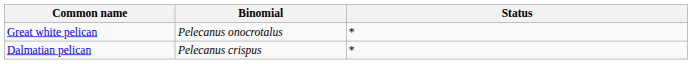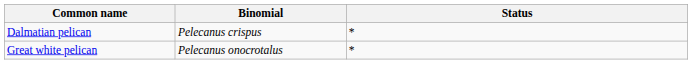 <table width=60% class="wikitable">
 <tr>
 <th width=15%>Common name</th>
 <th width=15%>Binomial</th>
 <th width=30%>Status</th>
 </tr>
 <tr>
+<td><a href='#'>Dalmatian pelican</a></td>
+<td><em>Pelecanus crispus</em></td>
+<td>*</td>
+</tr>
+<tr>
 <td><a href='#'>Great white pelican</a></td>
 <td><em>Pelecanus onocrotalus</em></td>
 <td>*</td>
 </tr>
-<tr>
-<td><a href='#'>Dalmatian pelican</a></td>
-<td><em>Pelecanus crispus</em></td>
-<td>*</td>
-</tr>
 </table>
